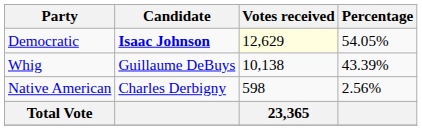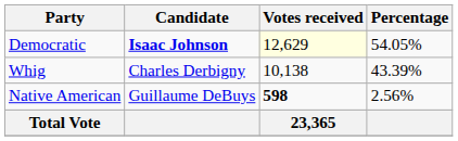 <table class="wikitable">
 <tr>
 <th>Party</th>
 <th>Candidate</th>
 <th>Votes received</th>
 <th>Percentage</th>
 </tr>
 <tr>
 <td><a href='#'>Democratic</a></td>
 <td><strong><a href='#'>Isaac Johnson</a></strong></td>
 <td style="background: lightyellow;">12,629</td>
 <td>54.05%</td>
 </tr>
 <tr>
 <td><a href='#'>Whig</a></td>
-<td><a href='#'>Guillaume DeBuys</a></td>
+<td><a href='#'>Charles Derbigny</a></td>
 <td>10,138</td>
 <td>43.39%</td>
 </tr>
 <tr>
 <td><a href='#'>Native American</a></td>
-<td><a href='#'>Charles Derbigny</a></td>
-<td>598</td>
+<td><a href='#'>Guillaume DeBuys</a></td>
+<td><strong>598</strong></td>
 <td>2.56%</td>
 </tr>
 <tr>
 <th>Total Vote</th>
 <th></th>
 <th>23,365</th>
 <th></th>
 </tr>
 <tr>
 </tr>
 </table>
